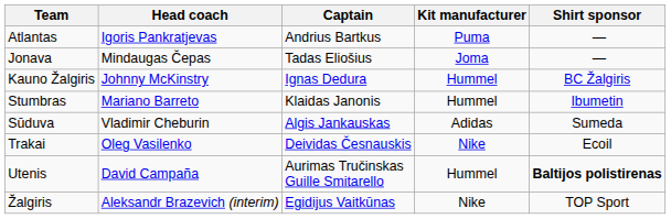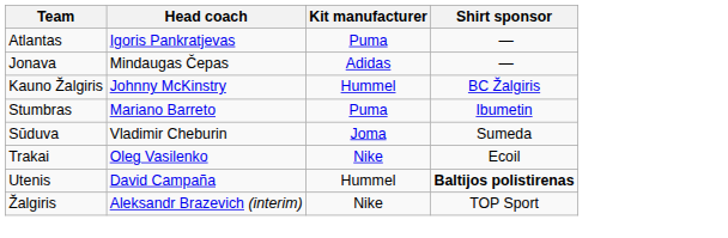 <table class="wikitable sortable" margin-top:0.2em;">
 <tr>
 <th>Team</th>
 <th>Head coach</th>
-<th>Captain</th>
 <th>Kit manufacturer</th>
 <th>Shirt sponsor</th>
 </tr>
 <tr>
 <td>Atlantas</td>
 <td> <a href='#'>Igoris Pankratjevas</a></td>
-<td> Andrius Bartkus</td>
 <td style="text-align:center;"><a href='#'>Puma</a></td>
 <td style="text-align:center;"> —</td>
 </tr>
 <tr>
 <td>Jonava</td>
 <td> Mindaugas Čepas</td>
-<td> Tadas Eliošius</td>
-<td style="text-align:center;"><a href='#'>Joma</a></td>
+<td style="text-align:center;"><a href='#'>Adidas</a></td>
 <td style="text-align:center;"> —</td>
 </tr>
 <tr>
 <td>Kauno Žalgiris</td>
 <td> <a href='#'>Johnny McKinstry</a></td>
-<td> <a href='#'>Ignas Dedura</a></td>
 <td style="text-align:center;"><a href='#'>Hummel</a></td>
 <td style="text-align:center;"><a href='#'>BC Žalgiris</a></td>
 </tr>
 <tr>
 <td>Stumbras</td>
 <td> <a href='#'>Mariano Barreto</a></td>
-<td> Klaidas Janonis</td>
-<td style="text-align:center;">Hummel</td>
+<td style="text-align:center;"><a href='#'>Puma</a></td>
 <td style="text-align:center;"><a href='#'>Ibumetin</a></td>
 </tr>
 <tr>
 <td>Sūduva</td>
 <td> Vladimir Cheburin</td>
-<td> <a href='#'>Algis Jankauskas</a></td>
-<td style="text-align:center;">Adidas</td>
+<td style="text-align:center;"><a href='#'>Joma</a></td>
 <td style="text-align:center;">Sumeda</td>
 </tr>
 <tr>
 <td>Trakai</td>
 <td> <a href='#'>Oleg Vasilenko</a></td>
-<td> <a href='#'>Deividas Česnauskis</a></td>
 <td style="text-align:center;"><a href='#'>Nike</a></td>
 <td style="text-align:center;">Ecoil</td>
 </tr>
 <tr>
 <td>Utenis</td>
 <td> <a href='#'>David Campaña</a></td>
-<td> Aurimas Tručinskas<br> <a href='#'>Guille Smitarello</a></td>
 <td style="text-align:center;">Hummel</td>
 <td style="text-align:center;"><strong>Baltijos polistirenas</strong></td>
 </tr>
 <tr>
 <td>Žalgiris</td>
 <td> <a href='#'>Aleksandr Brazevich</a> <em>(interim)</em></td>
-<td> <a href='#'>Egidijus Vaitkūnas</a></td>
 <td style="text-align:center;">Nike</td>
 <td style="text-align:center;">TOP Sport</td>
 </tr>
 </table>
